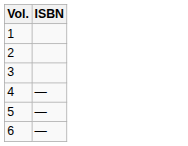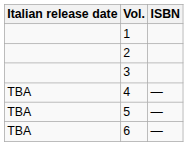 <table class="wikitable">
 <tr>
+<th>Italian release date</th>
 <th>Vol.</th>
 <th>ISBN</th>
 </tr>
 <tr>
+<td> </td>
 <td>1</td>
 <td></td>
 </tr>
 <tr>
+<td> </td>
 <td>2</td>
 <td></td>
 </tr>
 <tr>
+<td> </td>
 <td>3</td>
 <td></td>
 </tr>
 <tr>
+<td>TBA</td>
 <td>4</td>
 <td>—</td>
 </tr>
 <tr>
+<td>TBA</td>
 <td>5</td>
 <td>—</td>
 </tr>
 <tr>
+<td>TBA</td>
 <td>6</td>
 <td>—</td>
 </tr>
 </table>
